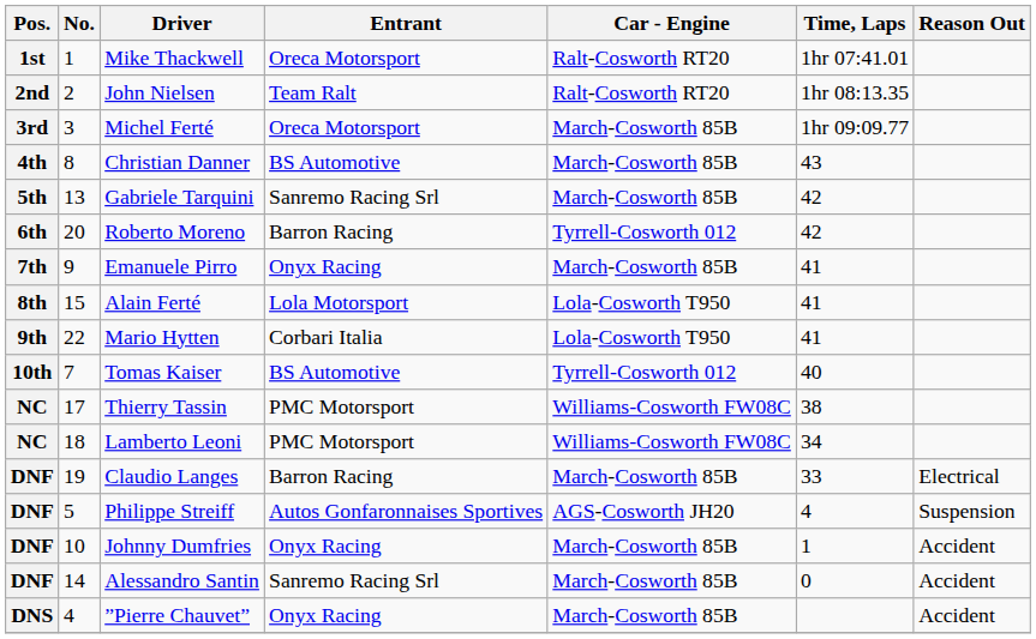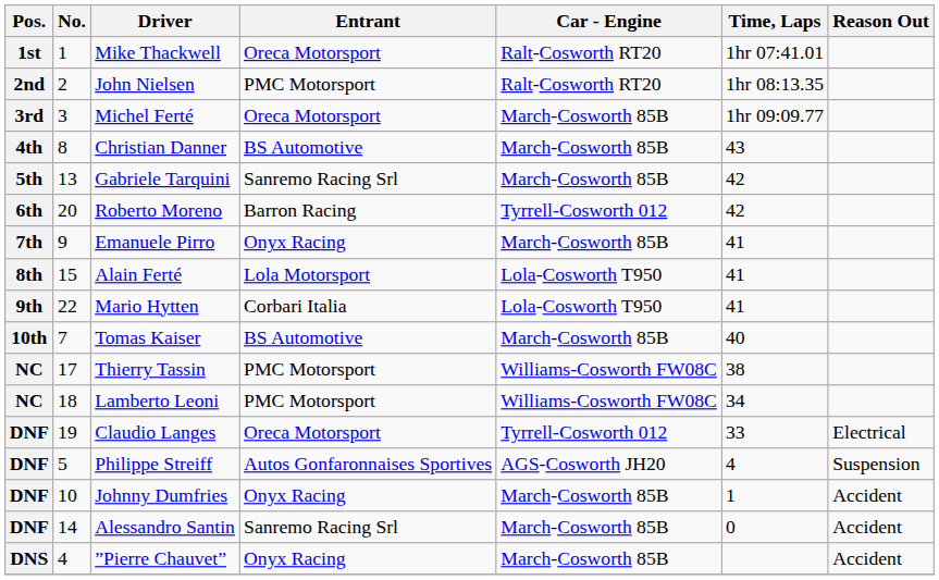 <table class="wikitable" style="font-size: 95%">
 <tr>
 <th>Pos.</th>
 <th>No.</th>
 <th>Driver</th>
 <th>Entrant</th>
 <th>Car - Engine</th>
 <th>Time, Laps</th>
 <th>Reason Out</th>
 </tr>
 <tr>
 <th>1st</th>
 <td>1</td>
 <td> <a href='#'>Mike Thackwell</a></td>
 <td><a href='#'>Oreca Motorsport</a></td>
 <td><a href='#'>Ralt</a>-<a href='#'>Cosworth</a> RT20</td>
 <td>1hr 07:41.01</td>
 <td></td>
 </tr>
 <tr>
 <th>2nd</th>
 <td>2</td>
 <td> <a href='#'>John Nielsen</a></td>
-<td><a href='#'>Team Ralt</a></td>
+<td>PMC Motorsport</td>
 <td><a href='#'>Ralt</a>-<a href='#'>Cosworth</a> RT20</td>
 <td>1hr 08:13.35</td>
 <td></td>
 </tr>
 <tr>
 <th>3rd</th>
 <td>3</td>
 <td> <a href='#'>Michel Ferté</a></td>
 <td><a href='#'>Oreca Motorsport</a></td>
 <td><a href='#'>March</a>-<a href='#'>Cosworth</a> 85B</td>
 <td>1hr 09:09.77</td>
 <td></td>
 </tr>
 <tr>
 <th>4th</th>
 <td>8</td>
 <td> <a href='#'>Christian Danner</a></td>
 <td><a href='#'>BS Automotive</a></td>
 <td><a href='#'>March</a>-<a href='#'>Cosworth</a> 85B</td>
 <td>43</td>
 <td></td>
 </tr>
 <tr>
 <th>5th</th>
 <td>13</td>
 <td> <a href='#'>Gabriele Tarquini</a></td>
 <td>Sanremo Racing Srl</td>
 <td><a href='#'>March</a>-<a href='#'>Cosworth</a> 85B</td>
 <td>42</td>
 <td></td>
 </tr>
 <tr>
 <th>6th</th>
 <td>20</td>
 <td> <a href='#'>Roberto Moreno</a></td>
 <td>Barron Racing</td>
 <td><a href='#'>Tyrrell-Cosworth 012</a></td>
 <td>42</td>
 <td></td>
 </tr>
 <tr>
 <th>7th</th>
 <td>9</td>
 <td> <a href='#'>Emanuele Pirro</a></td>
 <td><a href='#'>Onyx Racing</a></td>
 <td><a href='#'>March</a>-<a href='#'>Cosworth</a> 85B</td>
 <td>41</td>
 <td></td>
 </tr>
 <tr>
 <th>8th</th>
 <td>15</td>
 <td> <a href='#'>Alain Ferté</a></td>
 <td><a href='#'>Lola Motorsport</a></td>
 <td><a href='#'>Lola</a>-<a href='#'>Cosworth</a> T950</td>
 <td>41</td>
 <td></td>
 </tr>
 <tr>
 <th>9th</th>
 <td>22</td>
 <td> <a href='#'>Mario Hytten</a></td>
 <td>Corbari Italia</td>
 <td><a href='#'>Lola</a>-<a href='#'>Cosworth</a> T950</td>
 <td>41</td>
 <td></td>
 </tr>
 <tr>
 <th>10th</th>
 <td>7</td>
 <td> <a href='#'>Tomas Kaiser</a></td>
 <td><a href='#'>BS Automotive</a></td>
-<td><a href='#'>Tyrrell-Cosworth 012</a></td>
+<td><a href='#'>March</a>-<a href='#'>Cosworth</a> 85B</td>
 <td>40</td>
 <td></td>
 </tr>
 <tr>
 <th>NC</th>
 <td>17</td>
 <td> <a href='#'>Thierry Tassin</a></td>
 <td>PMC Motorsport</td>
 <td><a href='#'>Williams-Cosworth FW08C</a></td>
 <td>38</td>
 <td></td>
 </tr>
 <tr>
 <th>NC</th>
 <td>18</td>
 <td> <a href='#'>Lamberto Leoni</a></td>
 <td>PMC Motorsport</td>
 <td><a href='#'>Williams-Cosworth FW08C</a></td>
 <td>34</td>
 <td></td>
 </tr>
 <tr>
 <th>DNF</th>
 <td>19</td>
 <td> <a href='#'>Claudio Langes</a></td>
-<td>Barron Racing</td>
-<td><a href='#'>March</a>-<a href='#'>Cosworth</a> 85B</td>
+<td><a href='#'>Oreca Motorsport</a></td>
+<td><a href='#'>Tyrrell-Cosworth 012</a></td>
 <td>33</td>
 <td>Electrical</td>
 </tr>
 <tr>
 <th>DNF</th>
 <td>5</td>
 <td> <a href='#'>Philippe Streiff</a></td>
 <td><a href='#'>Autos Gonfaronnaises Sportives</a></td>
 <td><a href='#'>AGS</a>-<a href='#'>Cosworth</a> JH20</td>
 <td>4</td>
 <td>Suspension</td>
 </tr>
 <tr>
 <th>DNF</th>
 <td>10</td>
 <td> <a href='#'>Johnny Dumfries</a></td>
 <td><a href='#'>Onyx Racing</a></td>
 <td><a href='#'>March</a>-<a href='#'>Cosworth</a> 85B</td>
 <td>1</td>
 <td>Accident</td>
 </tr>
 <tr>
 <th>DNF</th>
 <td>14</td>
 <td> <a href='#'>Alessandro Santin</a></td>
 <td>Sanremo Racing Srl</td>
 <td><a href='#'>March</a>-<a href='#'>Cosworth</a> 85B</td>
 <td>0</td>
 <td>Accident</td>
 </tr>
 <tr>
 <th>DNS</th>
 <td>4</td>
 <td> <a href='#'>”Pierre Chauvet”</a></td>
 <td><a href='#'>Onyx Racing</a></td>
 <td><a href='#'>March</a>-<a href='#'>Cosworth</a> 85B</td>
 <td></td>
 <td>Accident</td>
 </tr>
 <tr>
 </tr>
 </table>
